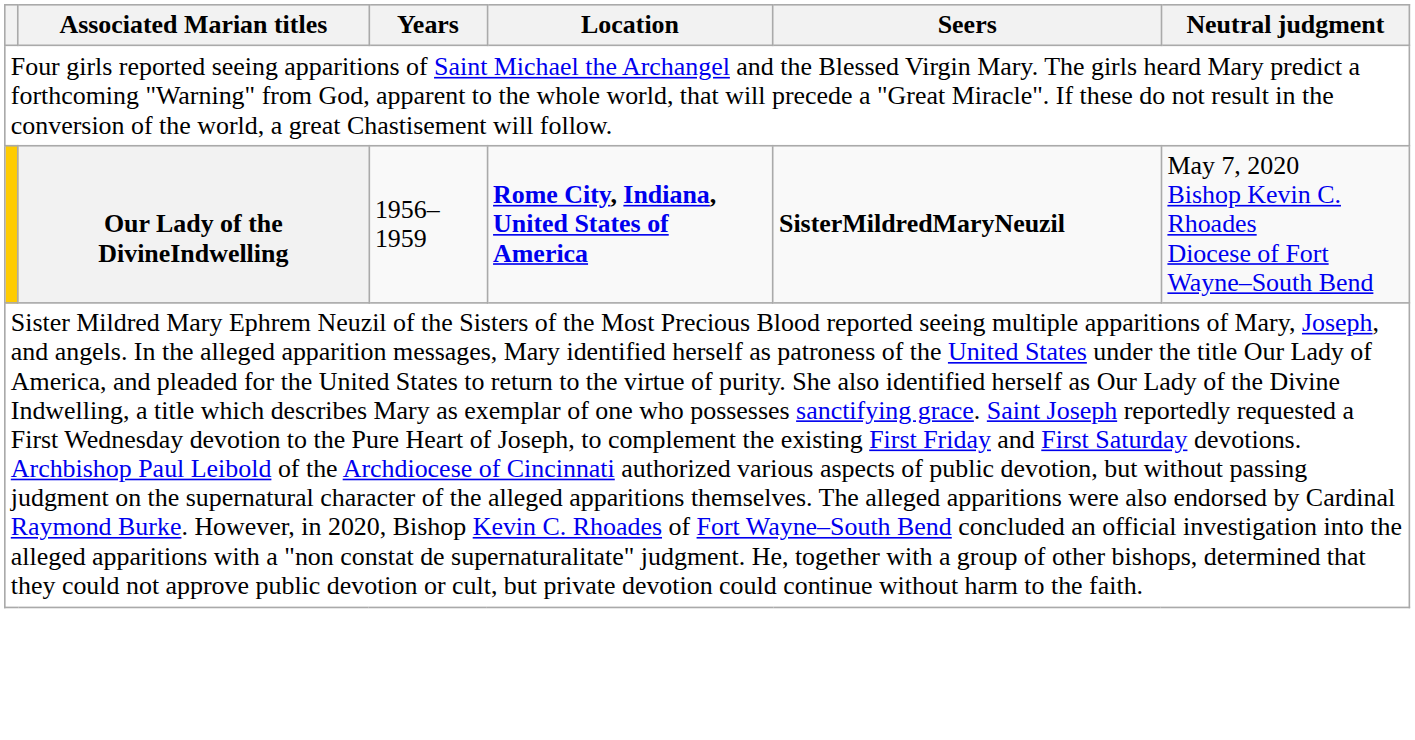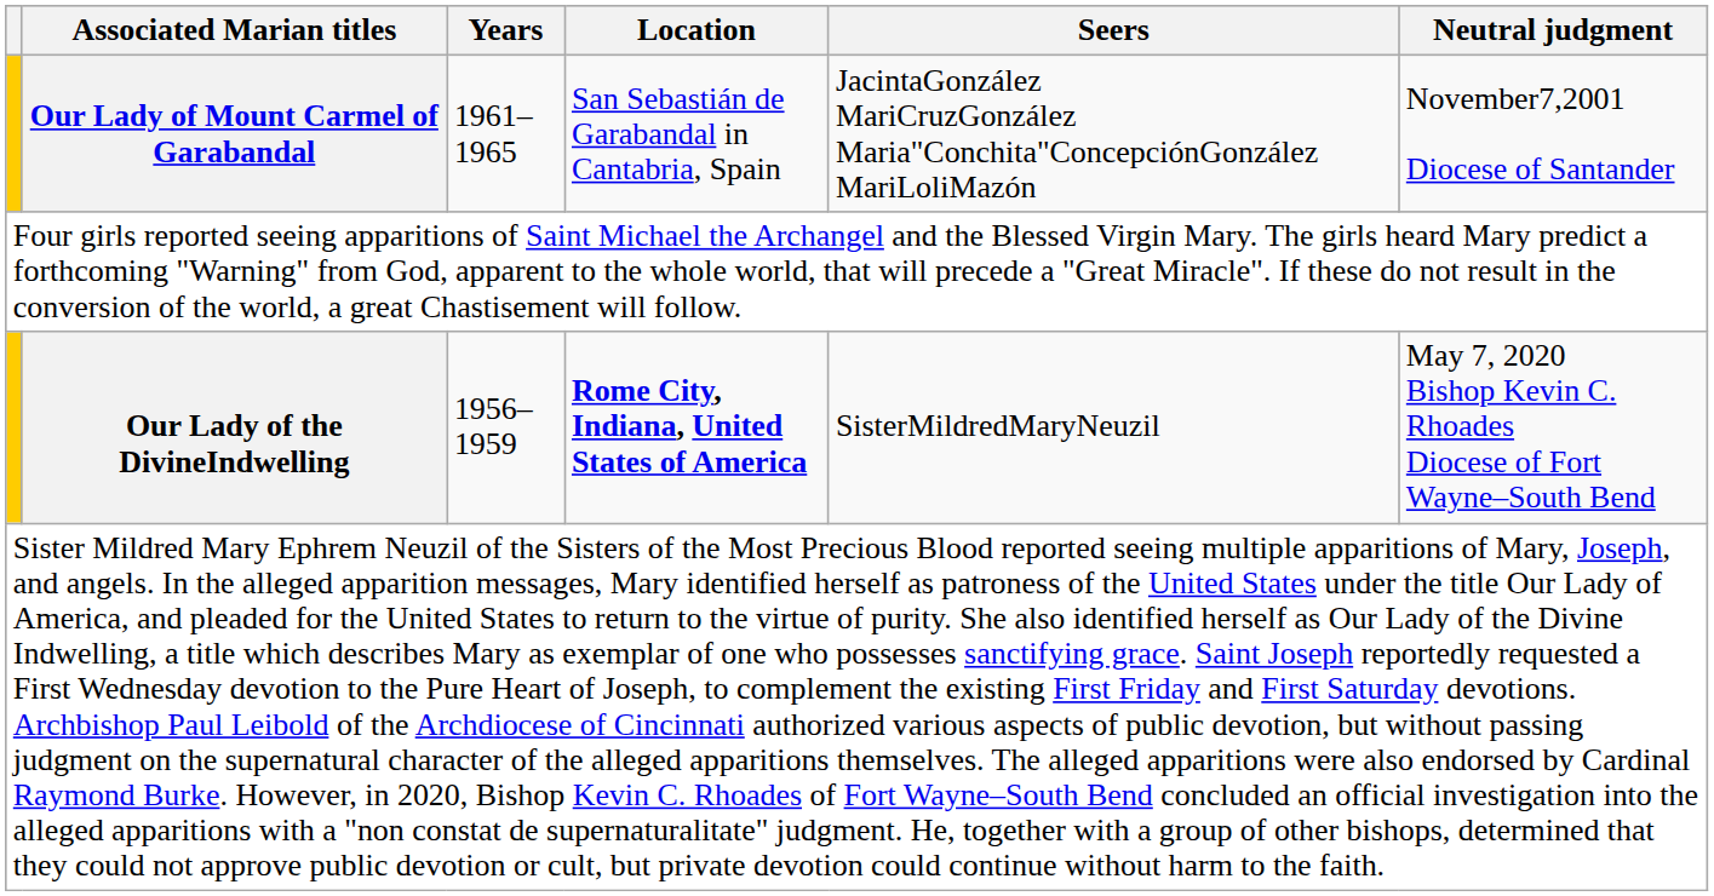 <table class="wikitable plainrowheaders sortable">
 <tr>
 <th class="unsortable" style="padding:0;width:7px"></th>
 <th scope="col" width="25%">Associated Marian titles</th>
 <th scope="col">Years</th>
 <th scope="col">Location</th>
 <th scope="col">Seers</th>
 <th scope="col">Neutral judgment</th>
 </tr>
+<tr id="Garabandal">
+<td style="background-color:#fc0;padding:0" title="Neutral judgment"></td>
+<th data-sort-value="Mount Carmel of Garabandal" scope="row"><strong><a href='#'>Our Lady of Mount Carmel of Garabandal</a></strong></th>
+<td>1961–1965</td>
+<td data-sort-value="Spain"> <a href='#'>San Sebastián de Garabandal</a> in <a href='#'>Cantabria</a>, Spain</td>
+<td data-sort-value="4 Gonzalez Jacinta">JacintaGonzález<br>MariCruzGonzález<br>Maria"Conchita"ConcepciónGonzález<br>MariLoliMazón</td>
+<td>November7,2001<br><br><a href='#'>Diocese of Santander</a></td>
+</tr>
 <tr class="expand-child">
 <td class="description" colspan="6" style="background: white;">Four girls reported seeing apparitions of <a href='#'>Saint Michael the Archangel</a> and the Blessed Virgin Mary. The girls heard Mary predict a forthcoming "Warning" from God, apparent to the whole world, that will precede a "Great Miracle". If these do not result in the conversion of the world, a great Chastisement will follow.</td>
 </tr>
 <tr id="America">
 <td style="background-color:#fc0;padding:0" title="Neutral judgment"></td>
 <th data-sort-value="America" scope="row"><strong></strong><br>Our Lady of the DivineIndwelling</th>
 <td>1956–1959</td>
 <td data-sort-value="United States"><strong> <a href='#'>Rome City</a>, <a href='#'>Indiana</a>, <a href='#'>United States of America</a></strong></td>
-<td data-sort-value="1 Neuzil Mildred"><strong>SisterMildredMaryNeuzil</strong></td>
+<td data-sort-value="1 Neuzil Mildred">SisterMildredMaryNeuzil</td>
 <td data-sort-value="2020">May 7, 2020<br><a href='#'>Bishop Kevin C. Rhoades</a><br><a href='#'>Diocese of Fort Wayne–South Bend</a></td>
 </tr>
 <tr class="expand-child">
 <td class="description" colspan="6" style="background: white;">Sister Mildred Mary Ephrem Neuzil of the Sisters of the Most Precious Blood reported seeing multiple apparitions of Mary, <a href='#'>Joseph</a>, and angels. In the alleged apparition messages, Mary identified herself as patroness of the <a href='#'>United States</a> under the title Our Lady of America, and pleaded for the United States to return to the virtue of purity. She also identified herself as Our Lady of the Divine Indwelling, a title which describes Mary as exemplar of one who possesses <a href='#'>sanctifying grace</a>. <a href='#'>Saint Joseph</a> reportedly requested a First Wednesday devotion to the Pure Heart of Joseph, to complement the existing <a href='#'>First Friday</a> and <a href='#'>First Saturday</a> devotions.  <a href='#'>Archbishop Paul Leibold</a> of the <a href='#'>Archdiocese of Cincinnati</a> authorized various aspects of public devotion, but without passing judgment on the supernatural character of the alleged apparitions themselves. The alleged apparitions were also endorsed by Cardinal <a href='#'>Raymond Burke</a>. However, in 2020, Bishop <a href='#'>Kevin C. Rhoades</a> of <a href='#'>Fort Wayne–South Bend</a> concluded an official investigation into the alleged apparitions with a "non constat de supernaturalitate" judgment. He, together with a group of other bishops, determined that they could not approve public devotion or cult, but private devotion could continue without harm to the faith.</td>
 </tr>
 </table>
